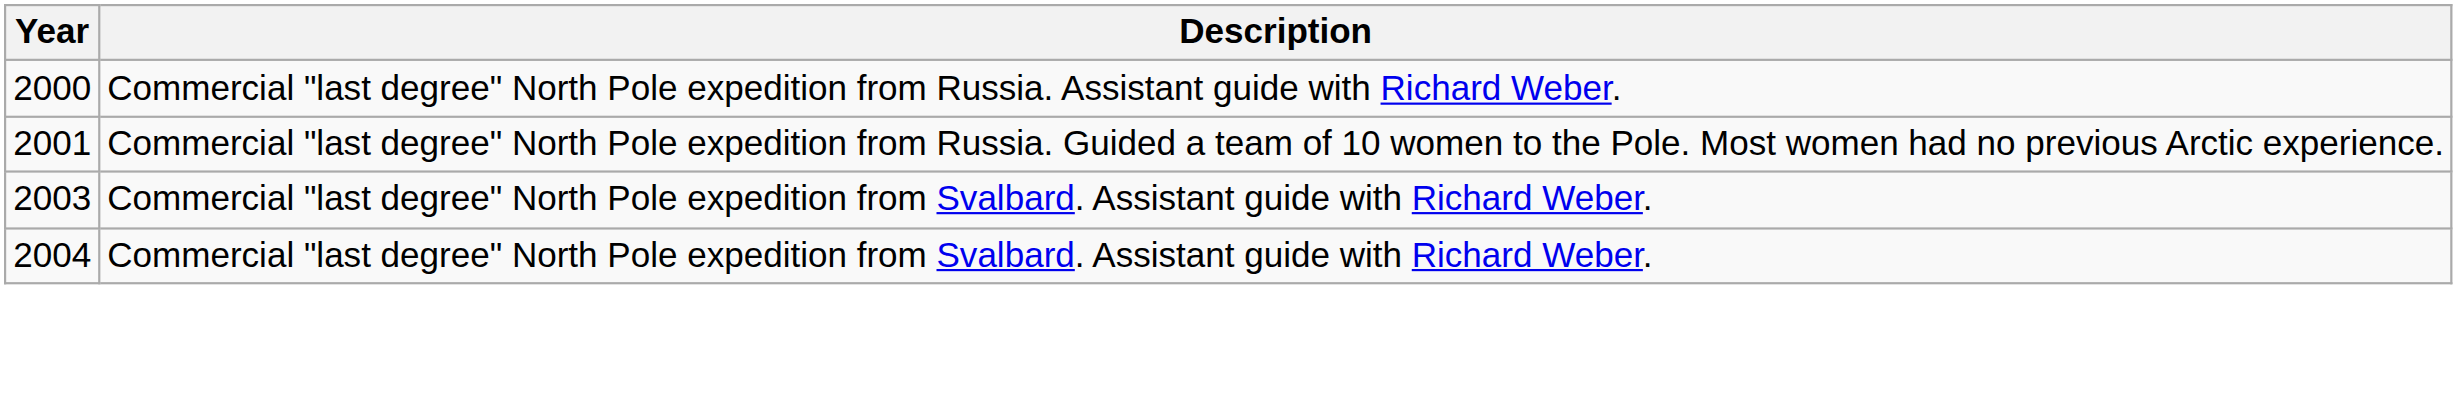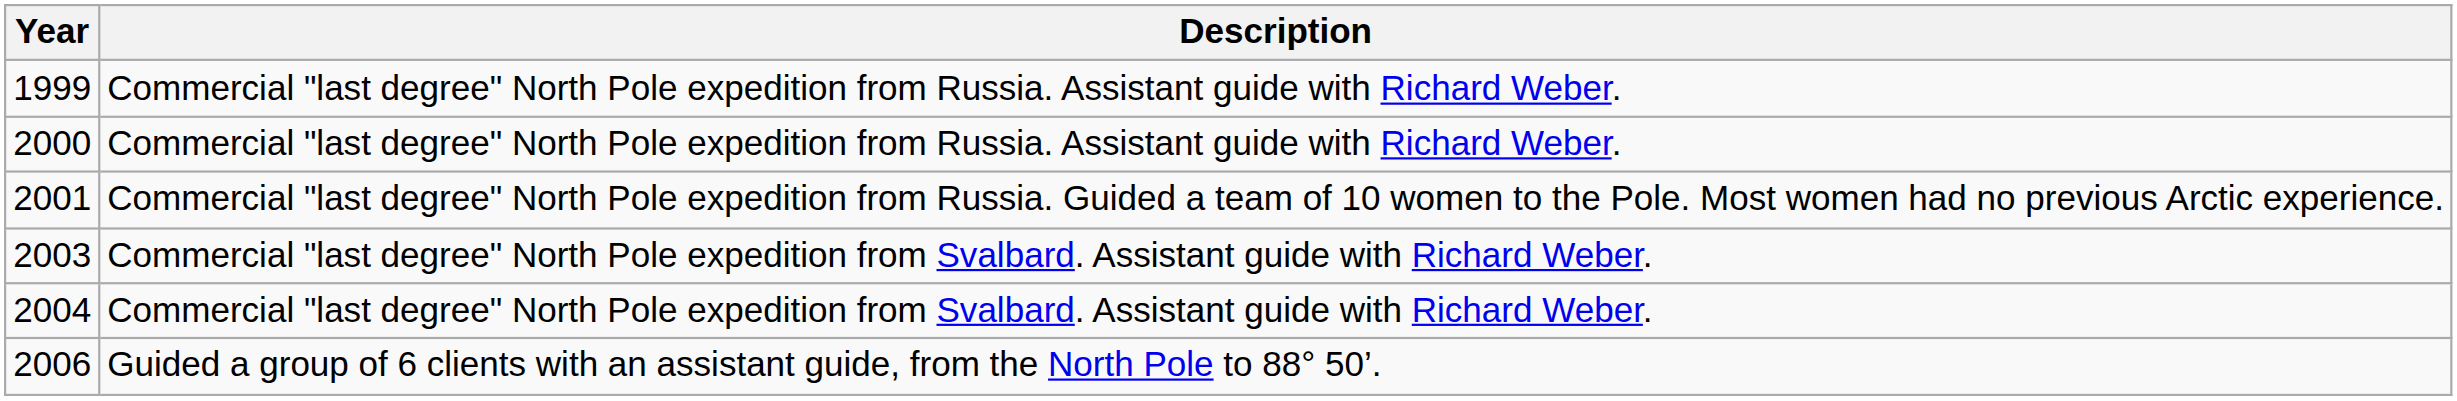 <table class="wikitable">
 <tr>
 <th>Year</th>
 <th>Description</th>
+</tr>
+<tr>
+<td>1999</td>
+<td align="left">Commercial "last degree" North Pole expedition from Russia. Assistant guide with <a href='#'>Richard Weber</a>.</td>
 </tr>
 <tr>
 <td>2000</td>
 <td align="left">Commercial "last degree" North Pole expedition from Russia. Assistant guide with <a href='#'>Richard Weber</a>.</td>
 </tr>
 <tr>
 <td>2001</td>
 <td align="left">Commercial "last degree" North Pole expedition from Russia. Guided a team of 10 women to the Pole. Most women had no previous Arctic experience.</td>
 </tr>
 <tr>
 <td>2003</td>
 <td align="left">Commercial "last degree" North Pole expedition from <a href='#'>Svalbard</a>. Assistant guide with <a href='#'>Richard Weber</a>.</td>
 </tr>
 <tr>
 <td>2004</td>
 <td align="left">Commercial "last degree" North Pole expedition from <a href='#'>Svalbard</a>. Assistant guide with <a href='#'>Richard Weber</a>.</td>
 </tr>
+<tr>
+<td>2006</td>
+<td align="left">Guided a group of 6 clients with an assistant guide, from the <a href='#'>North Pole</a> to 88° 50’.</td>
+</tr>
 </table>
